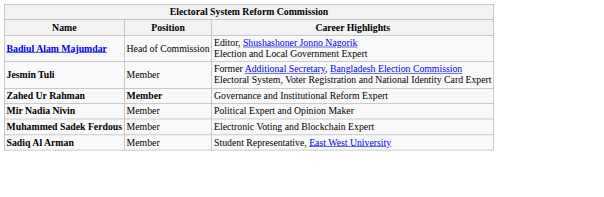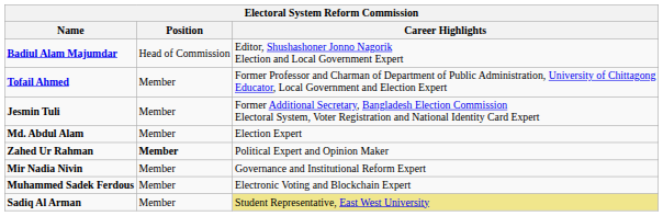 <table class="wikitable">
 <tr>
 <th colspan="3">Electoral System Reform Commission</th>
 </tr>
 <tr>
 <th>Name</th>
 <th>Position</th>
 <th>Career Highlights</th>
 </tr>
 <tr>
 <td><strong><a href='#'>Badiul Alam Majumdar</a></strong></td>
 <td>Head of Commission</td>
 <td>Editor, <a href='#'>Shushashoner Jonno Nagorik</a><br>Election and Local Government Expert</td>
 </tr>
 <tr>
+<td><a href='#'><strong>Tofail Ahmed</strong></a></td>
+<td>Member</td>
+<td>Former Professor and Charman of Department of Public Administration, <a href='#'>University of Chittagong</a><br><a href='#'>Educator</a>, Local Government and Election Expert</td>
+</tr>
+<tr>
 <td><strong>Jesmin Tuli</strong></td>
 <td>Member</td>
 <td>Former <a href='#'>Additional Secretary</a>, <a href='#'>Bangladesh Election Commission</a><br>Electoral System, Voter Registration and National Identity Card Expert</td>
 </tr>
 <tr>
+<td><strong>Md. Abdul Alam</strong></td>
+<td>Member</td>
+<td>Election Expert</td>
+</tr>
+<tr>
 <td><strong>Zahed Ur Rahman</strong></td>
 <td><strong>Member</strong></td>
-<td>Governance and Institutional Reform Expert</td>
+<td>Political Expert and Opinion Maker</td>
 </tr>
 <tr>
 <td><strong>Mir Nadia Nivin</strong></td>
 <td>Member</td>
-<td>Political Expert and Opinion Maker</td>
+<td>Governance and Institutional Reform Expert</td>
 </tr>
 <tr>
 <td><strong>Muhammed Sadek Ferdous</strong></td>
 <td>Member</td>
 <td>Electronic Voting and Blockchain Expert</td>
 </tr>
 <tr>
 <td><strong>Sadiq Al Arman</strong></td>
 <td>Member</td>
-<td>Student Representative, <a href='#'>East West University</a></td>
+<td style="background: khaki;">Student Representative, <a href='#'>East West University</a></td>
 </tr>
 </table>
